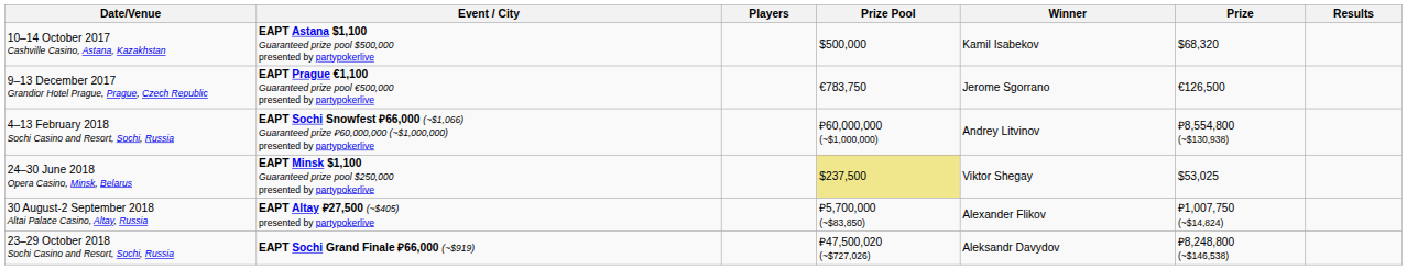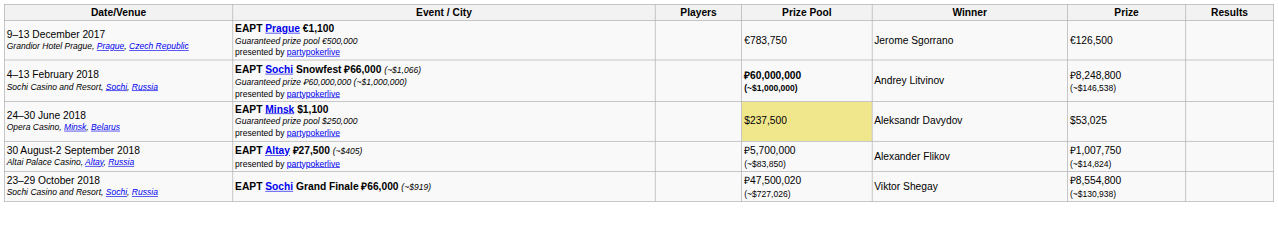 <table class="wikitable" width="100%">
 <tr>
 <th width="18%">Date/Venue</th>
 <th !width="16%">Event / City</th>
 <th !width="11%">Players</th>
 <th !width="12%">Prize Pool</th>
 <th !width="18%">Winner</th>
 <th !width="12%">Prize</th>
 <th !width="11%">Results</th>
-</tr>
-<tr>
-<td>10–14 October 2017<br><small><em>Cashville Casino, <a href='#'>Astana</a>, <a href='#'>Kazakhstan</a></em></small></td>
-<td> <strong>EAPT <a href='#'>Astana</a> $1,100</strong><br><small><em>Guaranteed prize pool $500,000</em><br> presented by <a href='#'>partypokerlive</a></small></td>
-<td></td>
-<td>$500,000</td>
-<td> Kamil Isabekov</td>
-<td>$68,320</td>
-<td></td>
 </tr>
 <tr>
 <td>9–13 December 2017<br><small><em>Grandior Hotel Prague, <a href='#'>Prague</a>, <a href='#'>Czech Republic</a></em></small></td>
 <td> <strong>EAPT <a href='#'>Prague</a> €1,100</strong><br><small><em>Guaranteed prize pool €500,000</em><br> presented by <a href='#'>partypokerlive</a></small></td>
 <td></td>
 <td>€783,750</td>
 <td> Jerome Sgorrano</td>
 <td>€126,500</td>
 <td></td>
 </tr>
 <tr>
 <td>4–13 February 2018<br><small><em>Sochi Casino and Resort, <a href='#'>Sochi</a>, <a href='#'>Russia</a></em></small></td>
 <td> <strong>EAPT <a href='#'>Sochi</a> Snowfest ₽66,000</strong> <small><em>(~$1,066)</em></small><br><small><em>Guaranteed prize ₽60,000,000 (~$1,000,000)</em><br>presented by <a href='#'>partypokerlive</a></small></td>
 <td></td>
-<td>₽60,000,000<br><small>(~$1,000,000)</small></td>
+<td><strong>₽60,000,000<br><small>(~$1,000,000)</small></strong></td>
 <td> Andrey Litvinov</td>
-<td>₽8,554,800<br><small>(~$130,938)</small></td>
+<td>₽8,248,800<br><small>(~$146,538)</small></td>
 <td></td>
 </tr>
 <tr>
 <td>24–30 June 2018<br><small><em>Opera Casino, <a href='#'>Minsk</a>, <a href='#'>Belarus</a></em></small></td>
 <td> <strong>EAPT <a href='#'>Minsk</a> $1,100</strong><br><small><em>Guaranteed prize pool $250,000</em><br> presented by <a href='#'>partypokerlive</a></small></td>
 <td></td>
 <td style="background: khaki;">$237,500</td>
-<td> Viktor Shegay</td>
+<td> Aleksandr Davydov</td>
 <td>$53,025</td>
 <td></td>
 </tr>
 <tr>
 <td>30 August-2 September 2018<br><small><em>Altai Palace Casino, <a href='#'>Altay</a>, <a href='#'>Russia</a></em></small></td>
 <td> <strong>EAPT <a href='#'>Altay</a> ₽27,500</strong> <small><em>(~$405)</em></small><br><small>presented by <a href='#'>partypokerlive</a></small></td>
 <td></td>
 <td>₽5,700,000<br><small>(~$83,850)</small></td>
 <td> Alexander Flikov</td>
 <td>₽1,007,750<br><small>(~$14,824)</small></td>
 <td></td>
 </tr>
 <tr>
 <td>23–29 October 2018<br><small><em>Sochi Casino and Resort, <a href='#'>Sochi</a>, <a href='#'>Russia</a></em></small></td>
 <td> <strong>EAPT <a href='#'>Sochi</a> Grand Finale ₽66,000</strong> <small><em>(~$919)</em></small></td>
 <td></td>
 <td>₽47,500,020<br><small>(~$727,026)</small></td>
-<td> Aleksandr Davydov</td>
-<td>₽8,248,800<br><small>(~$146,538)</small></td>
+<td> Viktor Shegay</td>
+<td>₽8,554,800<br><small>(~$130,938)</small></td>
 <td></td>
 </tr>
 </table>
